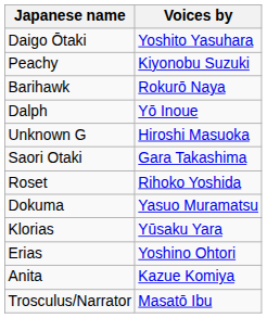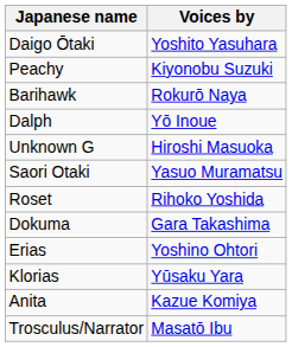 <table class="wikitable">
 <tr>
 <th>Japanese name</th>
 <th>Voices by</th>
 </tr>
 <tr>
 <td>Daigo Ōtaki</td>
 <td><a href='#'>Yoshito Yasuhara</a></td>
 </tr>
 <tr>
 <td>Peachy</td>
 <td><a href='#'>Kiyonobu Suzuki</a></td>
 </tr>
 <tr>
 <td>Barihawk</td>
 <td><a href='#'>Rokurō Naya</a></td>
 </tr>
 <tr>
 <td>Dalph</td>
 <td><a href='#'>Yō Inoue</a></td>
 </tr>
 <tr>
 <td>Unknown G</td>
 <td><a href='#'>Hiroshi Masuoka</a></td>
 </tr>
 <tr>
 <td>Saori Otaki</td>
-<td><a href='#'>Gara Takashima</a></td>
+<td><a href='#'>Yasuo Muramatsu</a></td>
 </tr>
 <tr>
 <td>Roset</td>
 <td><a href='#'>Rihoko Yoshida</a></td>
 </tr>
 <tr>
 <td>Dokuma</td>
-<td><a href='#'>Yasuo Muramatsu</a></td>
+<td><a href='#'>Gara Takashima</a></td>
+</tr>
+<tr>
+<td>Erias</td>
+<td><a href='#'>Yoshino Ohtori</a></td>
 </tr>
 <tr>
 <td>Klorias</td>
 <td><a href='#'>Yūsaku Yara</a></td>
-</tr>
-<tr>
-<td>Erias</td>
-<td><a href='#'>Yoshino Ohtori</a></td>
 </tr>
 <tr>
 <td>Anita</td>
 <td><a href='#'>Kazue Komiya</a></td>
 </tr>
 <tr>
 <td>Trosculus/Narrator</td>
 <td><a href='#'>Masatō Ibu</a></td>
 </tr>
 </table>
